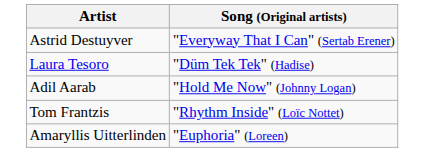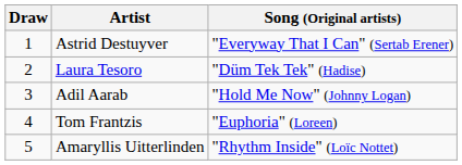 <table class="sortable wikitable" style="margin: 1em auto 1em auto; text-align:center">
 <tr>
+<th>Draw</th>
 <th>Artist</th>
 <th>Song <small>(Original artists)</small></th>
 </tr>
 <tr>
+<td>1</td>
 <td align="left">Astrid Destuyver</td>
 <td align="left">"<a href='#'>Everyway That I Can</a>" <small>(<a href='#'>Sertab Erener</a>)</small></td>
 </tr>
 <tr>
+<td>2</td>
 <td align="left"><a href='#'>Laura Tesoro</a></td>
 <td align="left">"<a href='#'>Düm Tek Tek</a>" <small>(<a href='#'>Hadise</a>)</small></td>
 </tr>
 <tr>
+<td>3</td>
 <td align="left">Adil Aarab</td>
 <td align="left">"<a href='#'>Hold Me Now</a>" <small>(<a href='#'>Johnny Logan</a>)</small></td>
 </tr>
 <tr>
+<td>4</td>
 <td align="left">Tom Frantzis</td>
+<td align="left">"<a href='#'>Euphoria</a>" <small>(<a href='#'>Loreen</a>)</small></td>
+</tr>
+<tr>
+<td>5</td>
+<td align="left">Amaryllis Uitterlinden</td>
 <td align="left">"<a href='#'>Rhythm Inside</a>" <small>(<a href='#'>Loïc Nottet</a>)</small></td>
 </tr>
-<tr>
-<td align="left">Amaryllis Uitterlinden</td>
-<td align="left">"<a href='#'>Euphoria</a>" <small>(<a href='#'>Loreen</a>)</small></td>
-</tr>
 </table>
